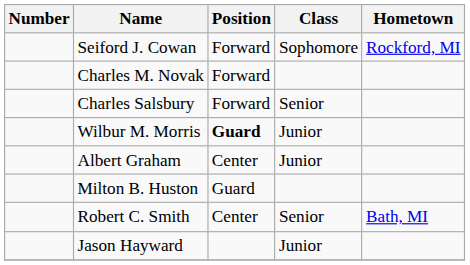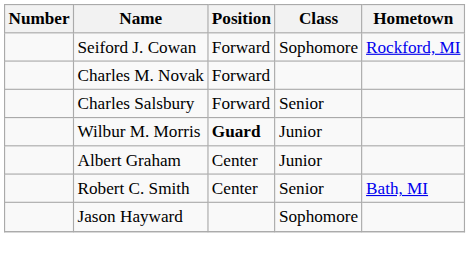 <table class="wikitable" style="font-size: 95%;">
 <tr>
 <th>Number</th>
 <th>Name</th>
 <th>Position</th>
 <th>Class</th>
 <th>Hometown</th>
 </tr>
 <tr>
 <td></td>
 <td>Seiford J. Cowan</td>
 <td>Forward</td>
 <td>Sophomore</td>
 <td><a href='#'>Rockford, MI</a></td>
 </tr>
 <tr>
 <td></td>
 <td>Charles M. Novak</td>
 <td>Forward</td>
 <td></td>
 <td></td>
 </tr>
 <tr>
 <td></td>
 <td>Charles Salsbury</td>
 <td>Forward</td>
 <td>Senior</td>
 <td></td>
 </tr>
 <tr>
 <td></td>
 <td>Wilbur M. Morris</td>
 <td><strong>Guard</strong></td>
 <td>Junior</td>
 <td></td>
 </tr>
 <tr>
 <td></td>
 <td>Albert Graham</td>
 <td>Center</td>
 <td>Junior</td>
 <td></td>
 </tr>
 <tr>
 <td></td>
-<td>Milton B. Huston</td>
-<td>Guard</td>
-<td></td>
-<td></td>
-</tr>
-<tr>
-<td></td>
 <td>Robert C. Smith</td>
 <td>Center</td>
 <td>Senior</td>
 <td><a href='#'>Bath, MI</a></td>
 </tr>
 <tr>
 <td></td>
 <td>Jason Hayward</td>
 <td></td>
-<td>Junior</td>
+<td>Sophomore</td>
 <td></td>
 </tr>
 <tr>
 </tr>
 </table>
